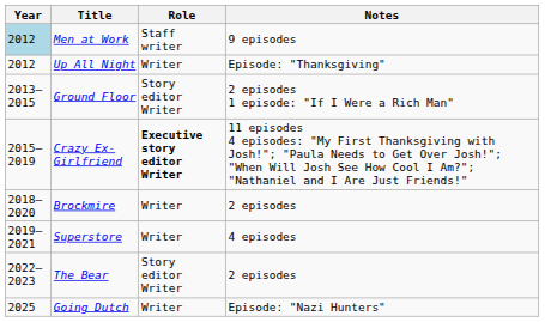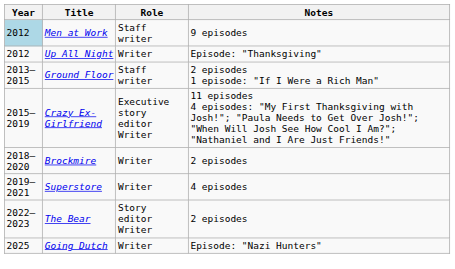 <table class="wikitable sortable mw-collapsible">
 <tr>
 <th>Year</th>
 <th>Title</th>
 <th>Role</th>
 <th>Notes</th>
 </tr>
 <tr>
 <td style="background: lightblue;">2012</td>
 <td><em><a href='#'>Men at Work</a></em></td>
 <td>Staff writer</td>
 <td>9 episodes</td>
 </tr>
 <tr>
 <td>2012</td>
 <td><em><a href='#'>Up All Night</a></em></td>
 <td>Writer</td>
 <td>Episode: "Thanksgiving"</td>
 </tr>
 <tr>
 <td>2013–2015</td>
 <td><em><a href='#'>Ground Floor</a></em></td>
-<td>Story editor<br>Writer</td>
+<td>Staff writer</td>
 <td>2 episodes<br>1 episode: "If I Were a Rich Man"</td>
 </tr>
 <tr>
 <td>2015–2019</td>
 <td><em><a href='#'>Crazy Ex-Girlfriend</a></em></td>
-<td><strong>Executive story editor<br>Writer</strong></td>
+<td>Executive story editor<br>Writer</td>
 <td>11 episodes<br>4 episodes: "My First Thanksgiving with Josh!"; "Paula Needs to Get Over Josh!"; "When Will Josh See How Cool I Am?"; "Nathaniel and I Are Just Friends!"</td>
 </tr>
 <tr>
 <td>2018–2020</td>
 <td><em><a href='#'>Brockmire</a></em></td>
 <td>Writer</td>
 <td>2 episodes</td>
 </tr>
 <tr>
 <td>2019–2021</td>
 <td><em><a href='#'>Superstore</a></em></td>
 <td>Writer</td>
 <td>4 episodes</td>
 </tr>
 <tr>
 <td>2022–2023</td>
 <td><em><a href='#'>The Bear</a></em></td>
 <td>Story editor<br>Writer</td>
 <td>2 episodes</td>
 </tr>
 <tr>
 <td>2025</td>
 <td><em><a href='#'>Going Dutch</a></em></td>
 <td>Writer</td>
 <td>Episode: "Nazi Hunters"</td>
 </tr>
 </table>
